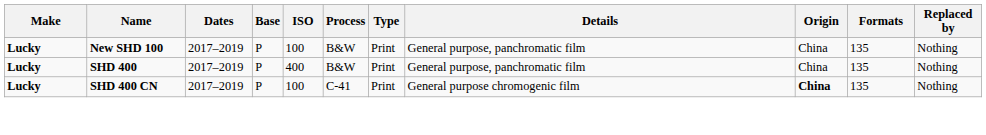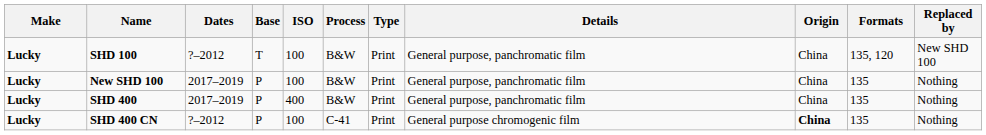 <table class="wikitable">
 <tr>
 <th scope="col" style="width: 100px;">Make</th>
 <th scope="col" style="width: 120px;">Name</th>
 <th scope="col" style="width: 80px;">Dates</th>
 <th scope="col" style="width: 30px;">Base</th>
 <th scope="col" style="width: 45px;">ISO</th>
 <th scope="col" style="width: 40px;">Process</th>
 <th scope="col" style="width: 40px;">Type</th>
 <th scope="col" style="width: 500px;">Details</th>
 <th scope="col" style="width: 60px;">Origin</th>
 <th scope="col" style="width: 80px;">Formats</th>
 <th scope="col" style="width: 80px;">Replaced by</th>
+</tr>
+<tr>
+<td><strong>Lucky</strong></td>
+<td><strong>SHD 100</strong></td>
+<td>?–2012</td>
+<td>T</td>
+<td>100</td>
+<td>B&W</td>
+<td>Print</td>
+<td>General purpose, panchromatic film</td>
+<td>China</td>
+<td>135, 120</td>
+<td>New SHD 100</td>
 </tr>
 <tr>
 <td><strong>Lucky</strong></td>
 <td><strong>New SHD 100</strong></td>
 <td>2017–2019</td>
 <td>P</td>
 <td>100</td>
 <td>B&W</td>
 <td>Print</td>
 <td>General purpose, panchromatic film</td>
 <td>China</td>
 <td>135</td>
 <td>Nothing</td>
 </tr>
 <tr>
 <td><strong>Lucky</strong></td>
 <td><strong>SHD 400</strong></td>
 <td>2017–2019</td>
 <td>P</td>
 <td>400</td>
 <td>B&W</td>
 <td>Print</td>
 <td>General purpose, panchromatic film</td>
 <td>China</td>
 <td>135</td>
 <td>Nothing</td>
 </tr>
 <tr>
 <td><strong>Lucky</strong></td>
 <td><strong>SHD 400 CN</strong></td>
-<td>2017–2019</td>
+<td>?–2012</td>
 <td>P</td>
 <td>100</td>
 <td>C-41</td>
 <td>Print</td>
 <td>General purpose chromogenic film</td>
 <td><strong>China</strong></td>
 <td>135</td>
 <td>Nothing</td>
 </tr>
 </table>
